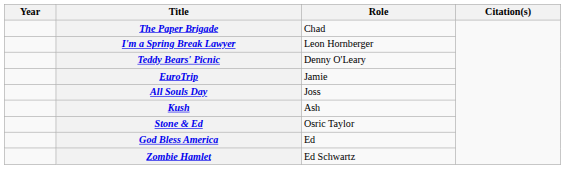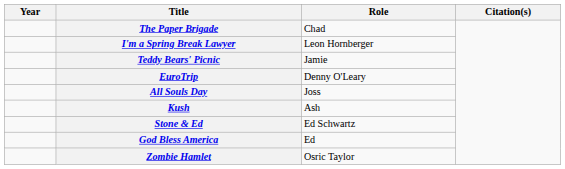 <table class="wikitable plainrowheaders sortable" style="width: 100%;">
 <tr>
 <th scope="col">Year</th>
 <th scope="col">Title</th>
 <th class="unsortable">Role</th>
 <th class="unsortable">Citation(s)</th>
 </tr>
 <tr>
 <td></td>
 <th scope="row"><em><a href='#'>The Paper Brigade</a></em></th>
 <td>Chad</td>
 <td rowspan="9"></td>
 </tr>
 <tr>
 <td></td>
 <th scope="row"><em><a href='#'>I'm a Spring Break Lawyer</a></em></th>
 <td>Leon Hornberger</td>
 </tr>
 <tr>
 <td></td>
 <th scope="row"><a href='#'><em>Teddy Bears' Picnic</em></a></th>
-<td>Denny O'Leary</td>
+<td>Jamie</td>
 </tr>
 <tr>
 <td></td>
 <th scope="row"><em><a href='#'>EuroTrip</a></em></th>
-<td>Jamie</td>
+<td>Denny O'Leary</td>
 </tr>
 <tr>
 <td></td>
 <th scope="row"><a href='#'><em>All Souls Day</em></a></th>
 <td>Joss</td>
 </tr>
 <tr>
 <td></td>
 <th scope="row"><a href='#'><em>Kush</em></a></th>
 <td>Ash</td>
 </tr>
 <tr>
 <td></td>
 <th scope="row"><em><a href='#'>Stone & Ed</a></em></th>
-<td>Osric Taylor</td>
+<td>Ed Schwartz</td>
 </tr>
 <tr>
 <td></td>
 <th scope="row"><a href='#'><em>God Bless America</em></a></th>
 <td>Ed</td>
 </tr>
 <tr>
 <td></td>
 <th scope="row"><em><a href='#'>Zombie Hamlet</a></em></th>
-<td>Ed Schwartz</td>
+<td>Osric Taylor</td>
 </tr>
 </table>
